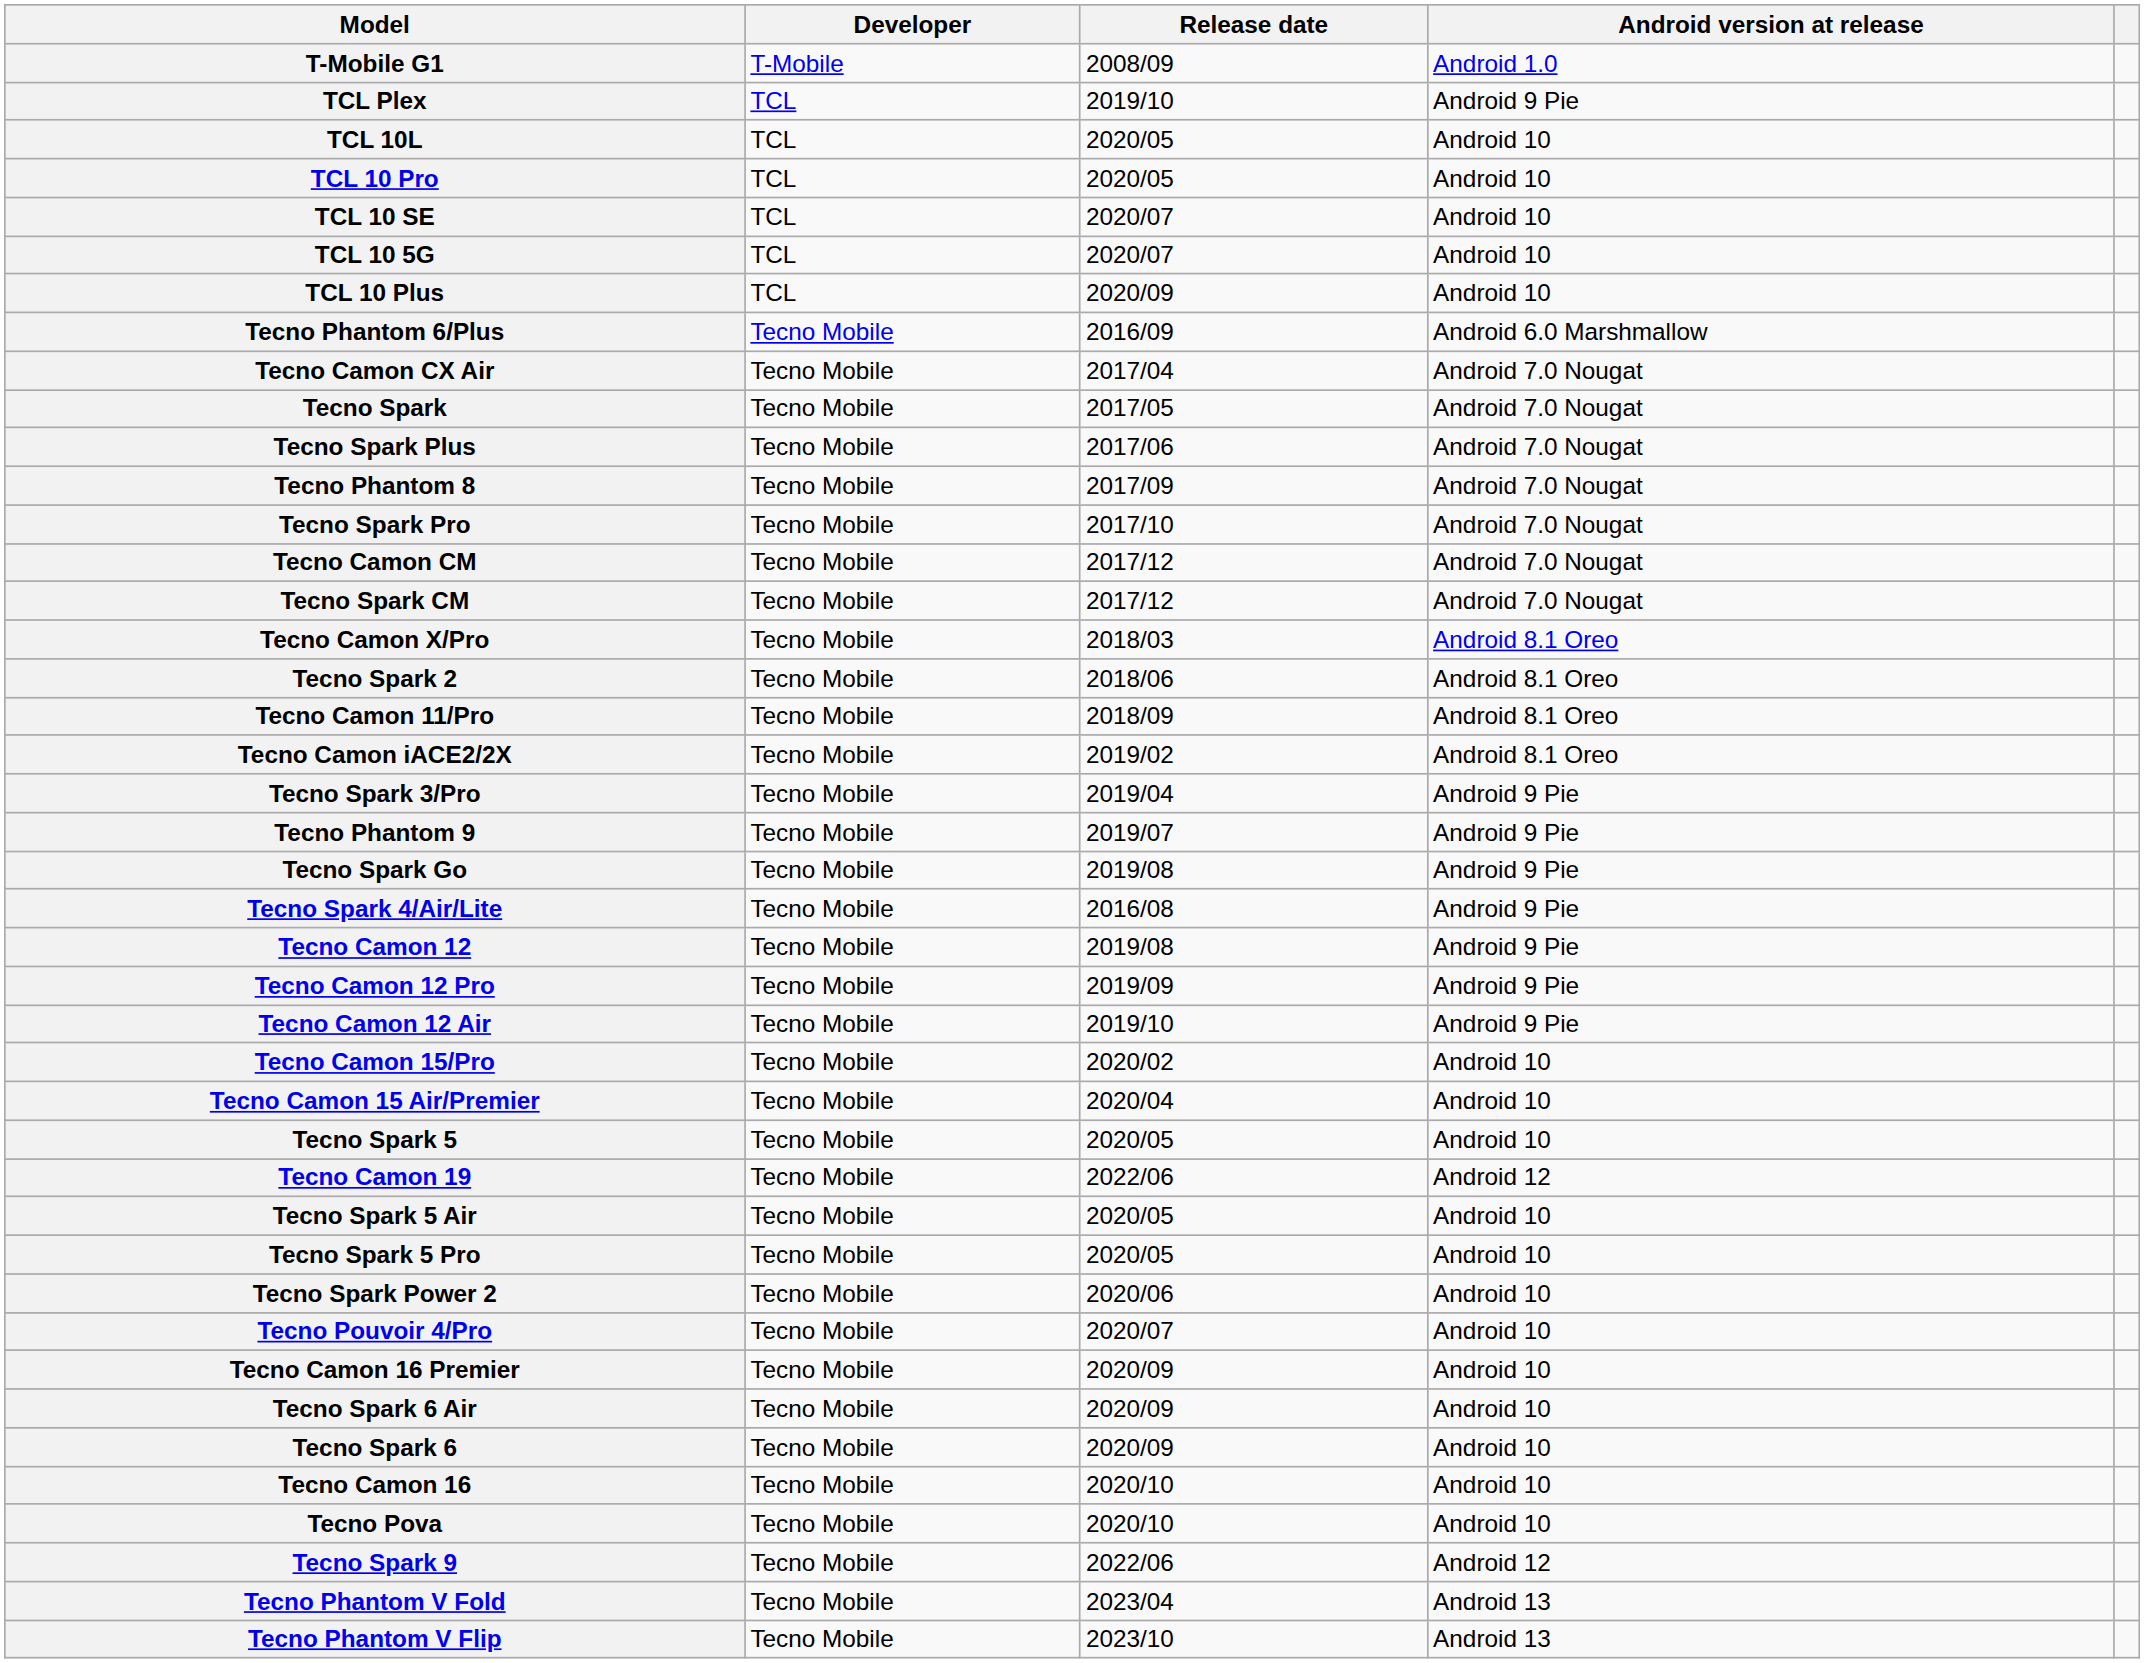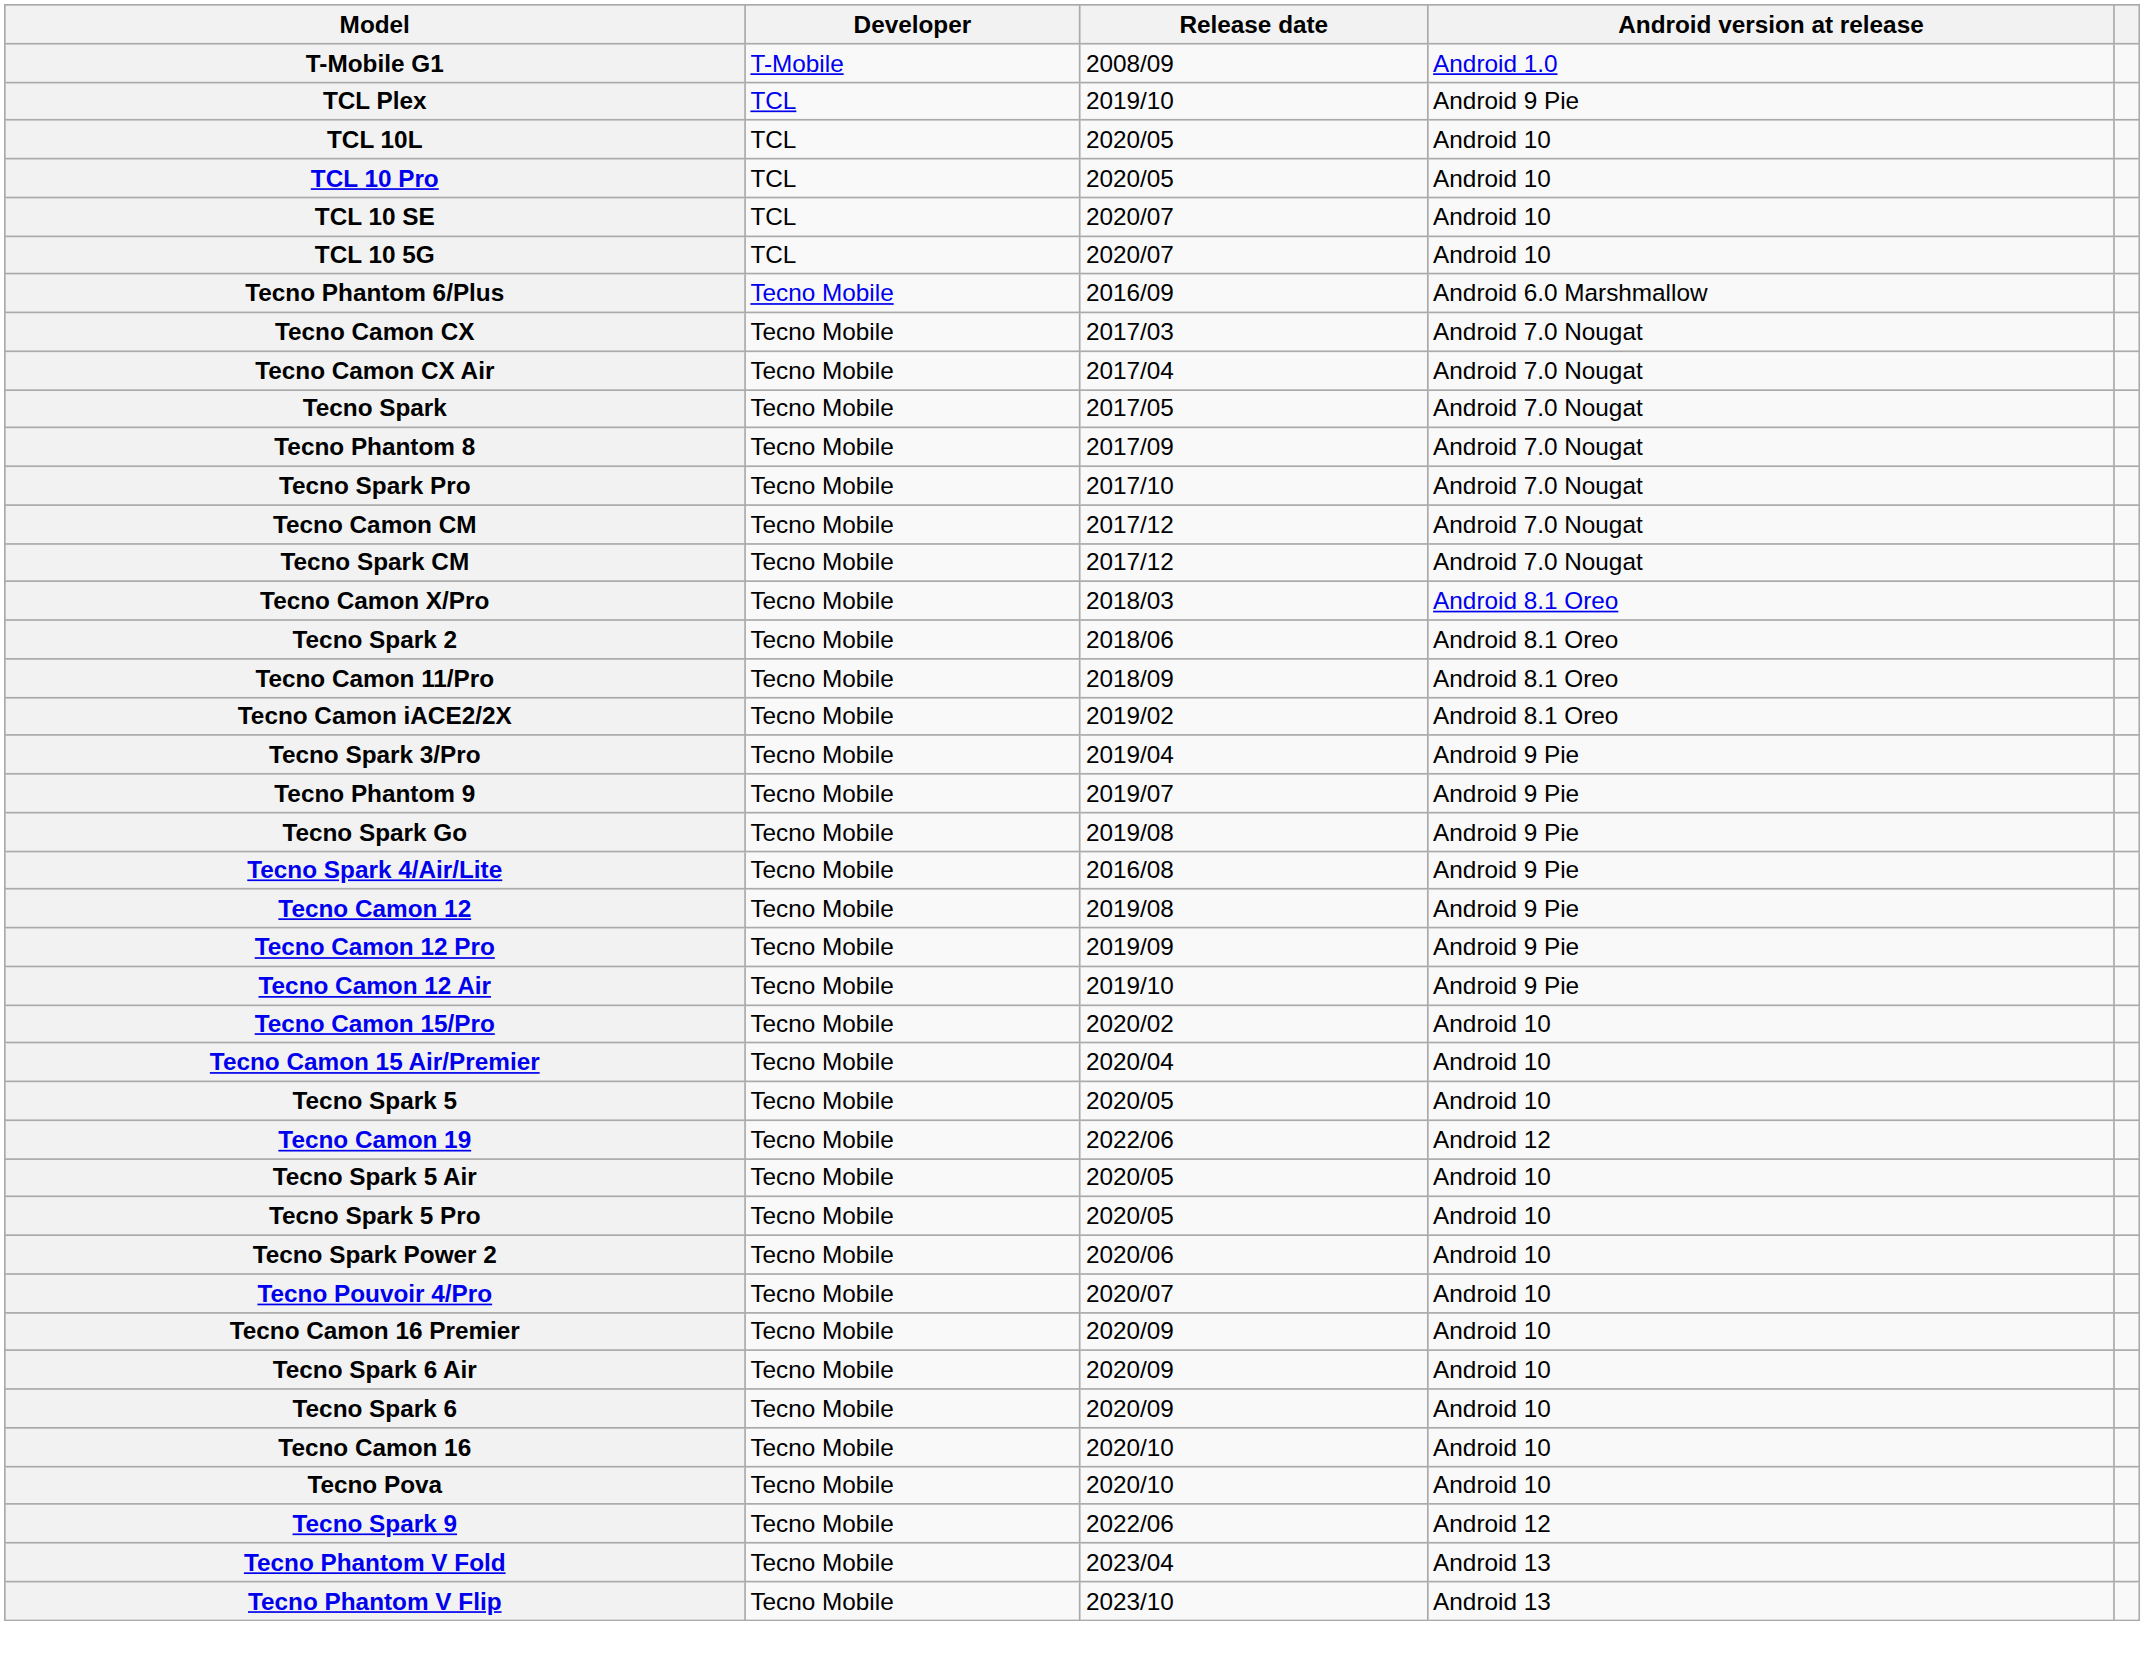 <table class="wikitable sortable plainrowheaders" style="width:100%; font-size:90%;">
 <tr>
 <th scope="col">Model</th>
 <th scope="col">Developer</th>
 <th scope="col">Release date</th>
 <th scope="col">Android version at release</th>
 <th scope="col" class="unsortable"></th>
 </tr>
 <tr>
 <th scope="row">T-Mobile G1</th>
 <td><a href='#'>T-Mobile</a></td>
 <td>2008/09</td>
 <td><a href='#'>Android 1.0</a></td>
 <td></td>
 </tr>
 <tr>
 <th scope="row">TCL Plex</th>
 <td><a href='#'>TCL</a></td>
 <td>2019/10</td>
 <td>Android 9 Pie</td>
 <td></td>
 </tr>
 <tr>
 <th scope="row">TCL 10L</th>
 <td>TCL</td>
 <td>2020/05</td>
 <td>Android 10</td>
 <td></td>
 </tr>
 <tr>
 <th scope="row"><a href='#'>TCL 10 Pro</a></th>
 <td>TCL</td>
 <td>2020/05</td>
 <td>Android 10</td>
 <td></td>
 </tr>
 <tr>
 <th scope="row">TCL 10 SE</th>
 <td>TCL</td>
 <td>2020/07</td>
 <td>Android 10</td>
 <td></td>
 </tr>
 <tr>
 <th scope="row">TCL 10 5G</th>
 <td>TCL</td>
 <td>2020/07</td>
 <td>Android 10</td>
 <td></td>
 </tr>
 <tr>
-<th scope="row">TCL 10 Plus</th>
-<td>TCL</td>
-<td>2020/09</td>
-<td>Android 10</td>
-<td></td>
-</tr>
-<tr>
 <th scope="row">Tecno Phantom 6/Plus</th>
 <td><a href='#'>Tecno Mobile</a></td>
 <td>2016/09</td>
 <td>Android 6.0 Marshmallow</td>
+<td></td>
+</tr>
+<tr>
+<th scope="row">Tecno Camon CX</th>
+<td>Tecno Mobile</td>
+<td>2017/03</td>
+<td>Android 7.0 Nougat</td>
 <td></td>
 </tr>
 <tr>
 <th scope="row">Tecno Camon CX Air</th>
 <td>Tecno Mobile</td>
 <td>2017/04</td>
 <td>Android 7.0 Nougat</td>
 <td></td>
 </tr>
 <tr>
 <th scope="row">Tecno Spark</th>
 <td>Tecno Mobile</td>
 <td>2017/05</td>
-<td>Android 7.0 Nougat</td>
-<td></td>
-</tr>
-<tr>
-<th scope="row">Tecno Spark Plus</th>
-<td>Tecno Mobile</td>
-<td>2017/06</td>
 <td>Android 7.0 Nougat</td>
 <td></td>
 </tr>
 <tr>
 <th scope="row">Tecno Phantom 8</th>
 <td>Tecno Mobile</td>
 <td>2017/09</td>
 <td>Android 7.0 Nougat</td>
 <td></td>
 </tr>
 <tr>
 <th scope="row">Tecno Spark Pro</th>
 <td>Tecno Mobile</td>
 <td>2017/10</td>
 <td>Android 7.0 Nougat</td>
 <td></td>
 </tr>
 <tr>
 <th scope="row">Tecno Camon CM</th>
 <td>Tecno Mobile</td>
 <td>2017/12</td>
 <td>Android 7.0 Nougat</td>
 <td></td>
 </tr>
 <tr>
 <th scope="row">Tecno Spark CM</th>
 <td>Tecno Mobile</td>
 <td>2017/12</td>
 <td>Android 7.0 Nougat</td>
 <td></td>
 </tr>
 <tr>
 <th scope="row">Tecno Camon X/Pro</th>
 <td>Tecno Mobile</td>
 <td>2018/03</td>
 <td><a href='#'>Android 8.1 Oreo</a></td>
 <td></td>
 </tr>
 <tr>
 <th scope="row">Tecno Spark 2</th>
 <td>Tecno Mobile</td>
 <td>2018/06</td>
 <td>Android 8.1 Oreo</td>
 <td></td>
 </tr>
 <tr>
 <th scope="row">Tecno Camon 11/Pro</th>
 <td>Tecno Mobile</td>
 <td>2018/09</td>
 <td>Android 8.1 Oreo</td>
 <td></td>
 </tr>
 <tr>
 <th scope="row">Tecno Camon iACE2/2X</th>
 <td>Tecno Mobile</td>
 <td>2019/02</td>
 <td>Android 8.1 Oreo</td>
 <td></td>
 </tr>
 <tr>
 <th scope="row">Tecno Spark 3/Pro</th>
 <td>Tecno Mobile</td>
 <td>2019/04</td>
 <td>Android 9 Pie</td>
 <td></td>
 </tr>
 <tr>
 <th scope="row">Tecno Phantom 9</th>
 <td>Tecno Mobile</td>
 <td>2019/07</td>
 <td>Android 9 Pie</td>
 <td></td>
 </tr>
 <tr>
 <th scope="row">Tecno Spark Go</th>
 <td>Tecno Mobile</td>
 <td>2019/08</td>
 <td>Android 9 Pie</td>
 <td></td>
 </tr>
 <tr>
 <th scope="row"><a href='#'>Tecno Spark 4/Air/Lite</a></th>
 <td>Tecno Mobile</td>
 <td>2016/08</td>
 <td>Android 9 Pie</td>
 <td></td>
 </tr>
 <tr>
 <th scope="row"><a href='#'>Tecno Camon 12</a></th>
 <td>Tecno Mobile</td>
 <td>2019/08</td>
 <td>Android 9 Pie</td>
 <td></td>
 </tr>
 <tr>
 <th scope="row"><a href='#'>Tecno Camon 12 Pro</a></th>
 <td>Tecno Mobile</td>
 <td>2019/09</td>
 <td>Android 9 Pie</td>
 <td></td>
 </tr>
 <tr>
 <th scope="row"><a href='#'>Tecno Camon 12 Air</a></th>
 <td>Tecno Mobile</td>
 <td>2019/10</td>
 <td>Android 9 Pie</td>
 <td></td>
 </tr>
 <tr>
 <th scope="row"><a href='#'>Tecno Camon 15/Pro</a></th>
 <td>Tecno Mobile</td>
 <td>2020/02</td>
 <td>Android 10</td>
 <td></td>
 </tr>
 <tr>
 <th scope="row"><a href='#'>Tecno Camon 15 Air/Premier</a></th>
 <td>Tecno Mobile</td>
 <td>2020/04</td>
 <td>Android 10</td>
 <td></td>
 </tr>
 <tr>
 <th scope="row">Tecno Spark 5</th>
 <td>Tecno Mobile</td>
 <td>2020/05</td>
 <td>Android 10</td>
 <td></td>
 </tr>
 <tr>
 <th scope="row"><a href='#'>Tecno Camon 19</a></th>
 <td>Tecno Mobile</td>
 <td>2022/06</td>
 <td>Android 12</td>
 <td></td>
 </tr>
 <tr>
 <th scope="row">Tecno Spark 5 Air</th>
 <td>Tecno Mobile</td>
 <td>2020/05</td>
 <td>Android 10</td>
 <td></td>
 </tr>
 <tr>
 <th scope="row">Tecno Spark 5 Pro</th>
 <td>Tecno Mobile</td>
 <td>2020/05</td>
 <td>Android 10</td>
 <td></td>
 </tr>
 <tr>
 <th scope="row">Tecno Spark Power 2</th>
 <td>Tecno Mobile</td>
 <td>2020/06</td>
 <td>Android 10</td>
 <td></td>
 </tr>
 <tr>
 <th scope="row"><a href='#'>Tecno Pouvoir 4/Pro</a></th>
 <td>Tecno Mobile</td>
 <td>2020/07</td>
 <td>Android 10</td>
 <td></td>
 </tr>
 <tr>
 <th scope="row">Tecno Camon 16 Premier</th>
 <td>Tecno Mobile</td>
 <td>2020/09</td>
 <td>Android 10</td>
 <td></td>
 </tr>
 <tr>
 <th scope="row">Tecno Spark 6 Air</th>
 <td>Tecno Mobile</td>
 <td>2020/09</td>
 <td>Android 10</td>
 <td></td>
 </tr>
 <tr>
 <th scope="row">Tecno Spark 6</th>
 <td>Tecno Mobile</td>
 <td>2020/09</td>
 <td>Android 10</td>
 <td></td>
 </tr>
 <tr>
 <th scope="row">Tecno Camon 16</th>
 <td>Tecno Mobile</td>
 <td>2020/10</td>
 <td>Android 10</td>
 <td></td>
 </tr>
 <tr>
 <th scope="row">Tecno Pova</th>
 <td>Tecno Mobile</td>
 <td>2020/10</td>
 <td>Android 10</td>
 <td></td>
 </tr>
 <tr>
 <th scope="row"><a href='#'>Tecno Spark 9</a></th>
 <td>Tecno Mobile</td>
 <td>2022/06</td>
 <td>Android 12</td>
 <td></td>
 </tr>
 <tr>
 <th scope="row"><a href='#'>Tecno Phantom V Fold</a></th>
 <td>Tecno Mobile</td>
 <td>2023/04</td>
 <td>Android 13</td>
 <td></td>
 </tr>
 <tr>
 <th scope="row"><a href='#'>Tecno Phantom V Flip</a></th>
 <td>Tecno Mobile</td>
 <td>2023/10</td>
 <td>Android 13</td>
 <td></td>
 </tr>
 </table>
